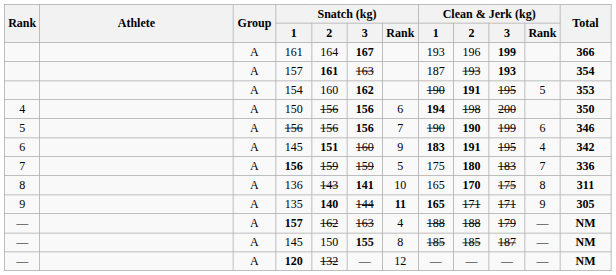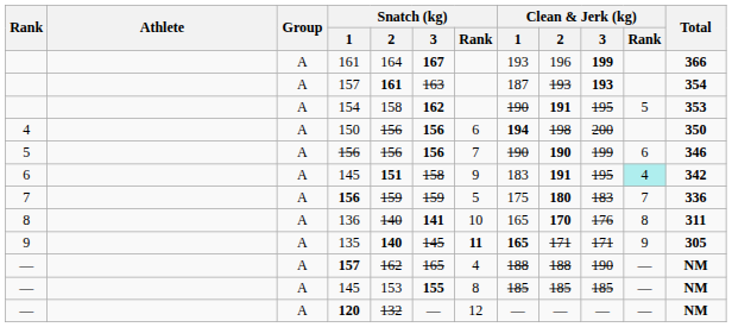 <table class = "wikitable" style="text-align:center;">
 <tr>
 <th rowspan=2 width=40>Rank</th>
 <th rowspan=2 width=250>Athlete</th>
 <th rowspan=2 width=50>Group</th>
 <th colspan=4>Snatch (kg)</th>
 <th colspan=4>Clean & Jerk (kg)</th>
 <th rowspan=2 width=60>Total</th>
 </tr>
 <tr>
 <th width=40>1</th>
 <th width=40>2</th>
 <th width=40>3</th>
 <th width=40>Rank</th>
 <th width=40>1</th>
 <th width=40>2</th>
 <th width=40>3</th>
 <th width=40>Rank</th>
 </tr>
 <tr>
 <td></td>
 <td align=left></td>
 <td>A</td>
 <td>161</td>
 <td>164</td>
 <td><strong>167</strong></td>
 <td></td>
 <td>193</td>
 <td>196</td>
 <td><strong>199</strong></td>
 <td></td>
 <td><strong>366</strong></td>
 </tr>
 <tr>
 <td></td>
 <td align=left></td>
 <td>A</td>
 <td>157</td>
 <td><strong>161</strong></td>
 <td><s>163</s></td>
 <td></td>
 <td>187</td>
 <td><s>193</s></td>
 <td><strong>193</strong></td>
 <td></td>
 <td><strong>354</strong></td>
 </tr>
 <tr>
 <td></td>
 <td align=left></td>
 <td>A</td>
 <td>154</td>
-<td>160</td>
+<td>158</td>
 <td><strong>162</strong></td>
 <td></td>
 <td><s>190</s></td>
 <td><strong>191</strong></td>
 <td><s>195</s></td>
 <td>5</td>
 <td><strong>353</strong></td>
 </tr>
 <tr>
 <td>4</td>
 <td align=left></td>
 <td>A</td>
 <td>150</td>
 <td><s>156</s></td>
 <td><strong>156</strong></td>
 <td>6</td>
 <td><strong>194</strong></td>
 <td><s>198</s></td>
 <td><s>200</s></td>
 <td></td>
 <td><strong>350</strong></td>
 </tr>
 <tr>
 <td>5</td>
 <td align=left></td>
 <td>A</td>
 <td><s>156</s></td>
 <td><s>156</s></td>
 <td><strong>156</strong></td>
 <td>7</td>
 <td><s>190</s></td>
 <td><strong>190</strong></td>
 <td><s>199</s></td>
 <td>6</td>
 <td><strong>346</strong></td>
 </tr>
 <tr>
 <td>6</td>
 <td align=left></td>
 <td>A</td>
 <td>145</td>
 <td><strong>151</strong></td>
-<td><s>160</s></td>
+<td><s>158</s></td>
 <td>9</td>
-<td><strong>183</strong></td>
+<td>183</td>
 <td><strong>191</strong></td>
 <td><s>195</s></td>
-<td>4</td>
+<td style="background: paleturquoise;">4</td>
 <td><strong>342</strong></td>
 </tr>
 <tr>
 <td>7</td>
 <td align=left></td>
 <td>A</td>
 <td><strong>156</strong></td>
 <td><s>159</s></td>
 <td><s>159</s></td>
 <td>5</td>
 <td>175</td>
 <td><strong>180</strong></td>
 <td><s>183</s></td>
 <td>7</td>
 <td><strong>336</strong></td>
 </tr>
 <tr>
 <td>8</td>
 <td align=left></td>
 <td>A</td>
 <td>136</td>
-<td><s>143</s></td>
+<td><s>140</s></td>
 <td><strong>141</strong></td>
 <td>10</td>
 <td>165</td>
 <td><strong>170</strong></td>
-<td><s>175</s></td>
+<td><s>176</s></td>
 <td>8</td>
 <td><strong>311</strong></td>
 </tr>
 <tr>
 <td>9</td>
 <td align=left></td>
 <td>A</td>
 <td>135</td>
 <td><strong>140</strong></td>
-<td><s>144</s></td>
+<td><s>145</s></td>
 <td><strong>11</strong></td>
 <td><strong>165</strong></td>
 <td><s>171</s></td>
 <td><s>171</s></td>
 <td>9</td>
 <td><strong>305</strong></td>
 </tr>
 <tr>
 <td>—</td>
 <td align=left></td>
 <td>A</td>
 <td><strong>157</strong></td>
 <td><s>162</s></td>
-<td><s>163</s></td>
+<td><s>165</s></td>
 <td>4</td>
 <td><s>188</s></td>
 <td><s>188</s></td>
-<td><s>179</s></td>
+<td><s>190</s></td>
 <td>—</td>
 <td><strong>NM</strong></td>
 </tr>
 <tr>
 <td>—</td>
 <td align=left></td>
 <td>A</td>
 <td>145</td>
-<td>150</td>
+<td>153</td>
 <td><strong>155</strong></td>
 <td>8</td>
 <td><s>185</s></td>
 <td><s>185</s></td>
-<td><s>187</s></td>
+<td><s>185</s></td>
 <td>—</td>
 <td><strong>NM</strong></td>
 </tr>
 <tr>
 <td>—</td>
 <td align=left></td>
 <td>A</td>
 <td><strong>120</strong></td>
 <td><s>132</s></td>
 <td>—</td>
 <td>12</td>
 <td>—</td>
 <td>—</td>
 <td>—</td>
 <td>—</td>
 <td><strong>NM</strong></td>
 </tr>
 </table>
